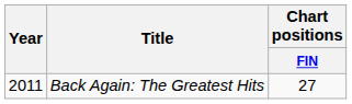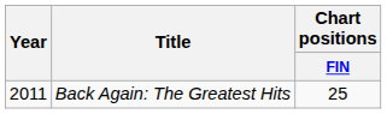 <table class="wikitable">
 <tr>
 <th rowspan="2">Year</th>
 <th rowspan="2">Title</th>
 <th>Chart positions</th>
 </tr>
 <tr>
 <th width="40"><small><a href='#'>FIN</a></small></th>
 </tr>
 <tr>
 <td rowspan="1">2011</td>
 <td align="center"><em>Back Again: The Greatest Hits</em></td>
-<td align="center">27</td>
+<td align="center">25</td>
 </tr>
 </table>
